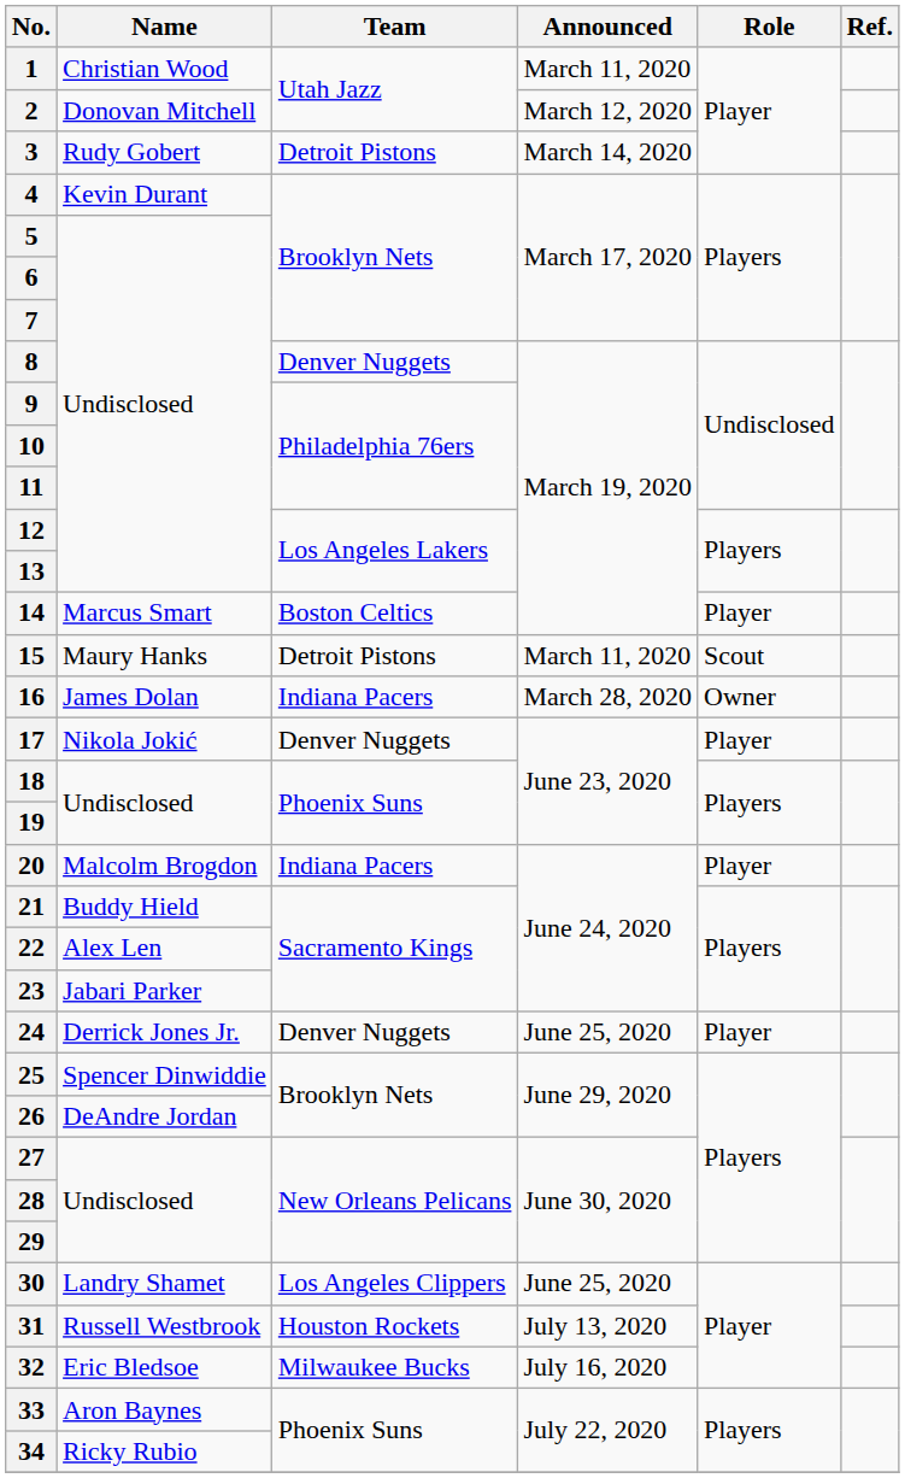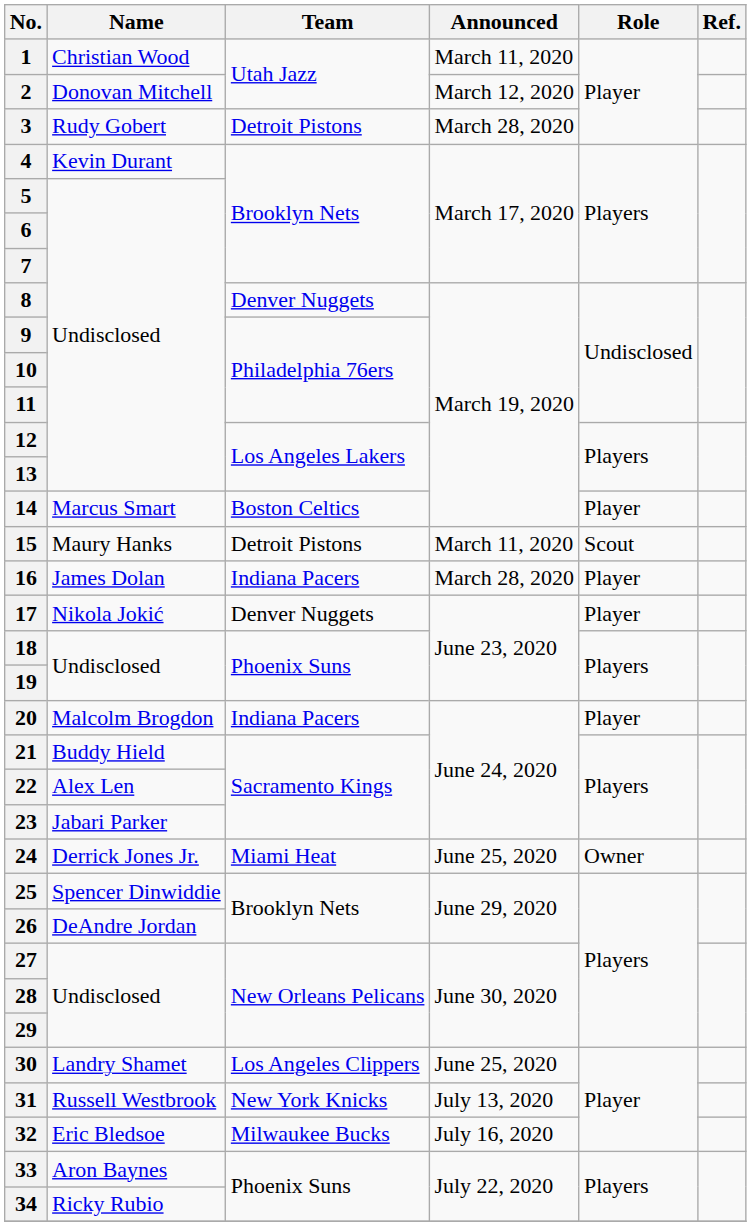 <table class="wikitable sortable">
 <tr>
 <th>No.</th>
 <th>Name</th>
 <th>Team</th>
 <th>Announced</th>
 <th>Role</th>
 <th>Ref.</th>
 </tr>
 <tr>
 <th>1</th>
 <td><a href='#'>Christian Wood</a></td>
 <td rowspan="2"><a href='#'>Utah Jazz</a></td>
 <td>March 11, 2020</td>
 <td rowspan="3">Player</td>
 <td></td>
 </tr>
 <tr>
 <th>2</th>
 <td><a href='#'>Donovan Mitchell</a></td>
 <td>March 12, 2020</td>
 <td></td>
 </tr>
 <tr>
 <th>3</th>
 <td><a href='#'>Rudy Gobert</a></td>
 <td><a href='#'>Detroit Pistons</a></td>
-<td>March 14, 2020</td>
+<td>March 28, 2020</td>
 <td></td>
 </tr>
 <tr>
 <th>4</th>
 <td><a href='#'>Kevin Durant</a></td>
 <td rowspan="4"><a href='#'>Brooklyn Nets</a></td>
 <td rowspan="4">March 17, 2020</td>
 <td rowspan="4">Players</td>
 <td rowspan="4"></td>
 </tr>
 <tr>
 <th>5</th>
 <td rowspan="9">Undisclosed</td>
 </tr>
 <tr>
 <th>6</th>
 </tr>
 <tr>
 <th>7</th>
 </tr>
 <tr>
 <th>8</th>
 <td><a href='#'>Denver Nuggets</a></td>
 <td rowspan="7">March 19, 2020</td>
 <td rowspan="4">Undisclosed</td>
 <td rowspan="4"></td>
 </tr>
 <tr>
 <th>9</th>
 <td rowspan="3"><a href='#'>Philadelphia 76ers</a></td>
 </tr>
 <tr>
 <th>10</th>
 </tr>
 <tr>
 <th>11</th>
 </tr>
 <tr>
 <th>12</th>
 <td rowspan="2"><a href='#'>Los Angeles Lakers</a></td>
 <td rowspan="2">Players</td>
 <td rowspan="2"></td>
 </tr>
 <tr>
 <th>13</th>
 </tr>
 <tr>
 <th>14</th>
 <td><a href='#'>Marcus Smart</a></td>
 <td><a href='#'>Boston Celtics</a></td>
 <td>Player</td>
 <td></td>
 </tr>
 <tr>
 <th>15</th>
 <td>Maury Hanks</td>
 <td>Detroit Pistons</td>
 <td>March 11, 2020</td>
 <td>Scout</td>
 <td></td>
 </tr>
 <tr>
 <th>16</th>
 <td><a href='#'>James Dolan</a></td>
 <td><a href='#'>Indiana Pacers</a></td>
 <td>March 28, 2020</td>
-<td>Owner</td>
+<td>Player</td>
 <td></td>
 </tr>
 <tr>
 <th>17</th>
 <td><a href='#'>Nikola Jokić</a></td>
 <td>Denver Nuggets</td>
 <td rowspan="3">June 23, 2020</td>
 <td>Player</td>
 <td></td>
 </tr>
 <tr>
 <th>18</th>
 <td rowspan="2">Undisclosed</td>
 <td rowspan="2"><a href='#'>Phoenix Suns</a></td>
 <td rowspan="2">Players</td>
 <td rowspan="2"></td>
 </tr>
 <tr>
 <th>19</th>
 </tr>
 <tr>
 <th>20</th>
 <td><a href='#'>Malcolm Brogdon</a></td>
 <td><a href='#'>Indiana Pacers</a></td>
 <td rowspan="4">June 24, 2020</td>
 <td>Player</td>
 <td></td>
 </tr>
 <tr>
 <th>21</th>
 <td><a href='#'>Buddy Hield</a></td>
 <td rowspan="3"><a href='#'>Sacramento Kings</a></td>
 <td rowspan="3">Players</td>
 <td rowspan="3"></td>
 </tr>
 <tr>
 <th>22</th>
 <td><a href='#'>Alex Len</a></td>
 </tr>
 <tr>
 <th>23</th>
 <td><a href='#'>Jabari Parker</a></td>
 </tr>
 <tr>
 <th>24</th>
 <td><a href='#'>Derrick Jones Jr.</a></td>
-<td>Denver Nuggets</td>
+<td><a href='#'>Miami Heat</a></td>
 <td>June 25, 2020</td>
-<td>Player</td>
+<td>Owner</td>
 <td></td>
 </tr>
 <tr>
 <th>25</th>
 <td><a href='#'>Spencer Dinwiddie</a></td>
 <td rowspan="2">Brooklyn Nets</td>
 <td rowspan="2">June 29, 2020</td>
 <td rowspan="5">Players</td>
 <td rowspan="2"></td>
 </tr>
 <tr>
 <th>26</th>
 <td><a href='#'>DeAndre Jordan</a></td>
 </tr>
 <tr>
 <th>27</th>
 <td rowspan="3">Undisclosed</td>
 <td rowspan="3"><a href='#'>New Orleans Pelicans</a></td>
 <td rowspan="3">June 30, 2020</td>
 <td rowspan="3"></td>
 </tr>
 <tr>
 <th>28</th>
 </tr>
 <tr>
 <th>29</th>
 </tr>
 <tr>
 <th>30</th>
 <td><a href='#'>Landry Shamet</a></td>
 <td><a href='#'>Los Angeles Clippers</a></td>
 <td>June 25, 2020</td>
 <td rowspan="3">Player</td>
 <td></td>
 </tr>
 <tr>
 <th>31</th>
 <td><a href='#'>Russell Westbrook</a></td>
-<td><a href='#'>Houston Rockets</a></td>
+<td><a href='#'>New York Knicks</a></td>
 <td>July 13, 2020</td>
 <td></td>
 </tr>
 <tr>
 <th>32</th>
 <td><a href='#'>Eric Bledsoe</a></td>
 <td><a href='#'>Milwaukee Bucks</a></td>
 <td>July 16, 2020</td>
 <td></td>
 </tr>
 <tr>
 <th>33</th>
 <td><a href='#'>Aron Baynes</a></td>
 <td rowspan="2">Phoenix Suns</td>
 <td rowspan="2">July 22, 2020</td>
 <td rowspan="2">Players</td>
 <td rowspan="2"></td>
 </tr>
 <tr>
 <th>34</th>
 <td><a href='#'>Ricky Rubio</a></td>
 </tr>
 <tr>
 </tr>
 </table>
